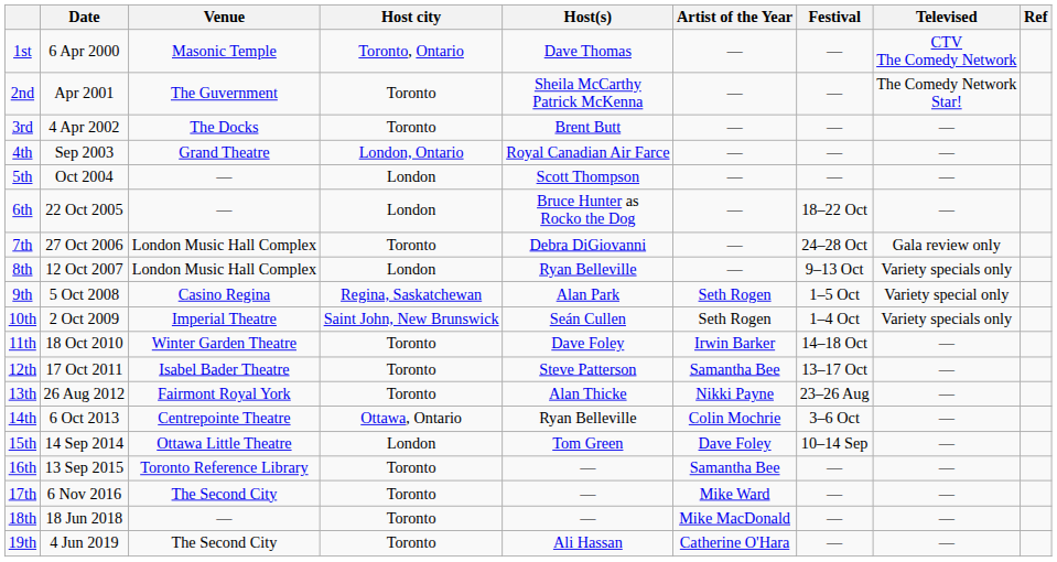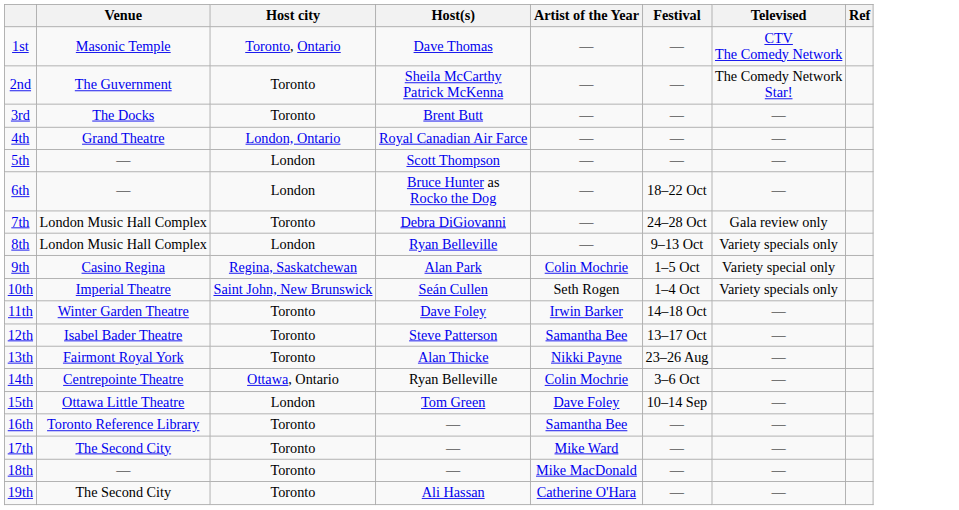 <table class="wikitable" style="text-align: center">
 <tr>
 <th></th>
-<th>Date</th>
 <th>Venue</th>
 <th>Host city</th>
 <th>Host(s)</th>
 <th>Artist of the Year</th>
 <th>Festival</th>
 <th>Televised</th>
 <th>Ref</th>
 </tr>
 <tr>
 <td><a href='#'>1st</a></td>
-<td>6 Apr 2000</td>
 <td><a href='#'>Masonic Temple</a></td>
 <td><a href='#'>Toronto</a>, <a href='#'>Ontario</a></td>
 <td><a href='#'>Dave Thomas</a></td>
 <td>—</td>
 <td>—</td>
 <td><a href='#'>CTV</a> <br> <a href='#'>The Comedy Network</a></td>
 <td></td>
 </tr>
 <tr>
 <td><a href='#'>2nd</a></td>
-<td>Apr 2001</td>
 <td><a href='#'>The Guvernment</a></td>
 <td>Toronto</td>
 <td><a href='#'>Sheila McCarthy</a> <br> <a href='#'>Patrick McKenna</a></td>
 <td>—</td>
 <td>—</td>
 <td>The Comedy Network <br> <a href='#'>Star!</a></td>
 <td></td>
 </tr>
 <tr>
 <td><a href='#'>3rd</a></td>
-<td>4 Apr 2002</td>
 <td><a href='#'>The Docks</a></td>
 <td>Toronto</td>
 <td><a href='#'>Brent Butt</a></td>
 <td>—</td>
 <td>—</td>
 <td>—</td>
 <td></td>
 </tr>
 <tr>
 <td><a href='#'>4th</a></td>
-<td>Sep 2003</td>
 <td><a href='#'>Grand Theatre</a></td>
 <td><a href='#'>London, Ontario</a></td>
 <td><a href='#'>Royal Canadian Air Farce</a></td>
 <td>—</td>
 <td>—</td>
 <td>—</td>
 <td></td>
 </tr>
 <tr>
 <td><a href='#'>5th</a></td>
-<td>Oct 2004</td>
 <td>—</td>
 <td>London</td>
 <td><a href='#'>Scott Thompson</a></td>
 <td>—</td>
 <td>—</td>
 <td>—</td>
 <td></td>
 </tr>
 <tr>
 <td><a href='#'>6th</a></td>
-<td>22 Oct 2005</td>
 <td>—</td>
 <td>London</td>
 <td><a href='#'>Bruce Hunter</a> as<br><a href='#'>Rocko the Dog</a></td>
 <td>—</td>
 <td>18–22 Oct</td>
 <td>—</td>
 <td></td>
 </tr>
 <tr>
 <td><a href='#'>7th</a></td>
-<td>27 Oct 2006</td>
 <td>London Music Hall Complex</td>
 <td>Toronto</td>
 <td><a href='#'>Debra DiGiovanni</a></td>
 <td>—</td>
 <td>24–28 Oct</td>
 <td>Gala review only</td>
 <td></td>
 </tr>
 <tr>
 <td><a href='#'>8th</a></td>
-<td>12 Oct 2007</td>
 <td>London Music Hall Complex</td>
 <td>London</td>
 <td><a href='#'>Ryan Belleville</a></td>
 <td>—</td>
 <td>9–13 Oct</td>
 <td>Variety specials only</td>
 <td></td>
 </tr>
 <tr>
 <td><a href='#'>9th</a></td>
-<td>5 Oct 2008</td>
 <td><a href='#'>Casino Regina</a></td>
 <td><a href='#'>Regina, Saskatchewan</a></td>
 <td><a href='#'>Alan Park</a></td>
-<td><a href='#'>Seth Rogen</a></td>
+<td><a href='#'>Colin Mochrie</a></td>
 <td>1–5 Oct</td>
 <td>Variety special only</td>
 <td></td>
 </tr>
 <tr>
 <td><a href='#'>10th</a></td>
-<td>2 Oct 2009</td>
 <td><a href='#'>Imperial Theatre</a></td>
 <td><a href='#'>Saint John, New Brunswick</a></td>
 <td><a href='#'>Seán Cullen</a></td>
 <td>Seth Rogen</td>
 <td>1–4 Oct</td>
 <td>Variety specials only</td>
 <td></td>
 </tr>
 <tr>
 <td><a href='#'>11th</a></td>
-<td>18 Oct 2010</td>
 <td><a href='#'>Winter Garden Theatre</a></td>
 <td>Toronto</td>
 <td><a href='#'>Dave Foley</a></td>
 <td><a href='#'>Irwin Barker</a></td>
 <td>14–18 Oct</td>
 <td>—</td>
 <td></td>
 </tr>
 <tr>
 <td><a href='#'>12th</a></td>
-<td>17 Oct 2011</td>
 <td><a href='#'>Isabel Bader Theatre</a></td>
 <td>Toronto</td>
 <td><a href='#'>Steve Patterson</a></td>
 <td><a href='#'>Samantha Bee</a></td>
 <td>13–17 Oct</td>
 <td>—</td>
 <td></td>
 </tr>
 <tr>
 <td><a href='#'>13th</a></td>
-<td>26 Aug 2012</td>
 <td><a href='#'>Fairmont Royal York</a></td>
 <td>Toronto</td>
 <td><a href='#'>Alan Thicke</a></td>
 <td><a href='#'>Nikki Payne</a></td>
 <td>23–26 Aug</td>
 <td>—</td>
 <td></td>
 </tr>
 <tr>
 <td><a href='#'>14th</a></td>
-<td>6 Oct 2013</td>
 <td><a href='#'>Centrepointe Theatre</a></td>
 <td><a href='#'>Ottawa</a>, Ontario</td>
 <td>Ryan Belleville</td>
 <td><a href='#'>Colin Mochrie</a></td>
 <td>3–6 Oct</td>
 <td>—</td>
 <td></td>
 </tr>
 <tr>
 <td><a href='#'>15th</a></td>
-<td>14 Sep 2014</td>
 <td><a href='#'>Ottawa Little Theatre</a></td>
 <td>London</td>
 <td><a href='#'>Tom Green</a></td>
 <td><a href='#'>Dave Foley</a></td>
 <td>10–14 Sep</td>
 <td>—</td>
 <td></td>
 </tr>
 <tr>
 <td><a href='#'>16th</a></td>
-<td>13 Sep 2015</td>
 <td><a href='#'>Toronto Reference Library</a></td>
 <td>Toronto</td>
 <td>—</td>
 <td><a href='#'>Samantha Bee</a></td>
 <td>—</td>
 <td>—</td>
 <td></td>
 </tr>
 <tr>
 <td><a href='#'>17th</a></td>
-<td>6 Nov 2016</td>
 <td><a href='#'>The Second City</a></td>
 <td>Toronto</td>
 <td>—</td>
 <td><a href='#'>Mike Ward</a></td>
 <td>—</td>
 <td>—</td>
 <td></td>
 </tr>
 <tr>
 <td><a href='#'>18th</a></td>
-<td>18 Jun 2018</td>
 <td>—</td>
 <td>Toronto</td>
 <td>—</td>
 <td><a href='#'>Mike MacDonald</a></td>
 <td>—</td>
 <td>—</td>
 <td></td>
 </tr>
 <tr>
 <td><a href='#'>19th</a></td>
-<td>4 Jun 2019</td>
 <td>The Second City</td>
 <td>Toronto</td>
 <td><a href='#'>Ali Hassan</a></td>
 <td><a href='#'>Catherine O'Hara</a></td>
 <td>—</td>
 <td>—</td>
 <td></td>
 </tr>
 </table>
